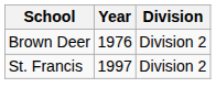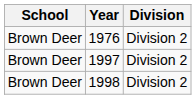 <table class="wikitable">
 <tr>
 <th>School</th>
 <th>Year</th>
 <th>Division</th>
 </tr>
 <tr>
 <td>Brown Deer</td>
 <td>1976</td>
 <td>Division 2</td>
 </tr>
 <tr>
-<td>St. Francis</td>
+<td>Brown Deer</td>
 <td>1997</td>
 <td>Division 2</td>
 </tr>
+<tr>
+<td>Brown Deer</td>
+<td>1998</td>
+<td>Division 2</td>
+</tr>
 </table>
